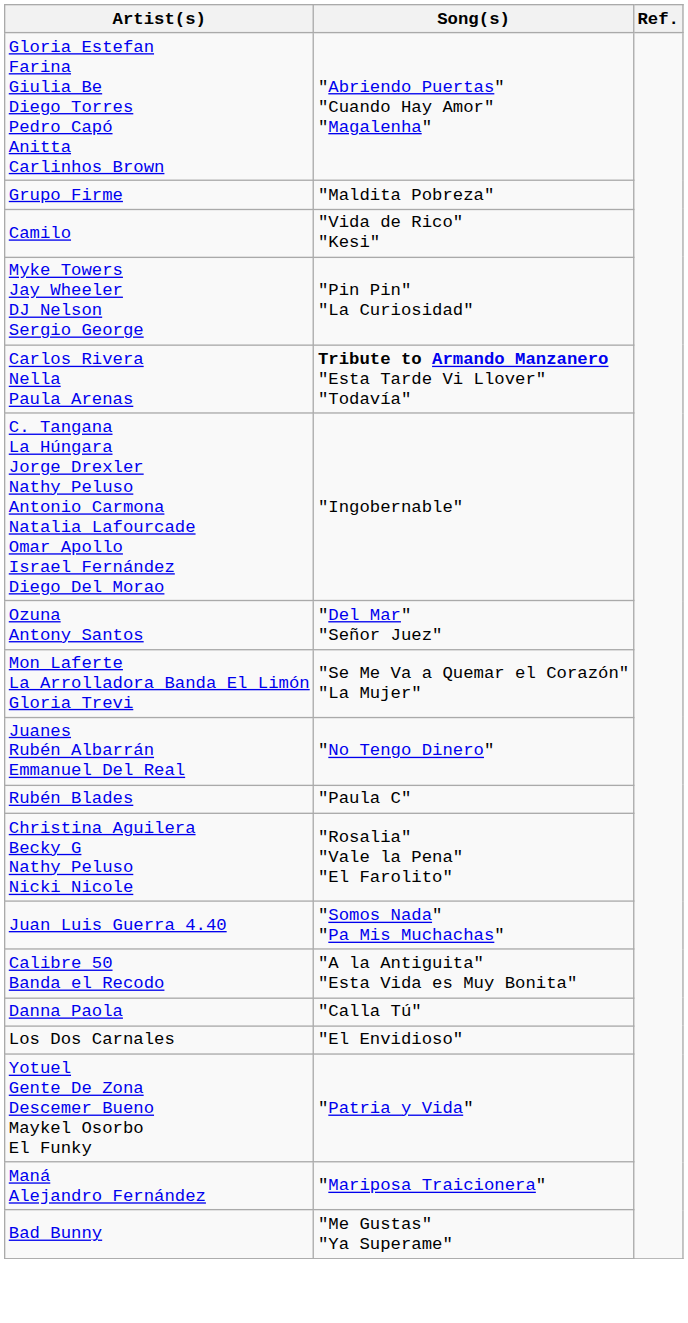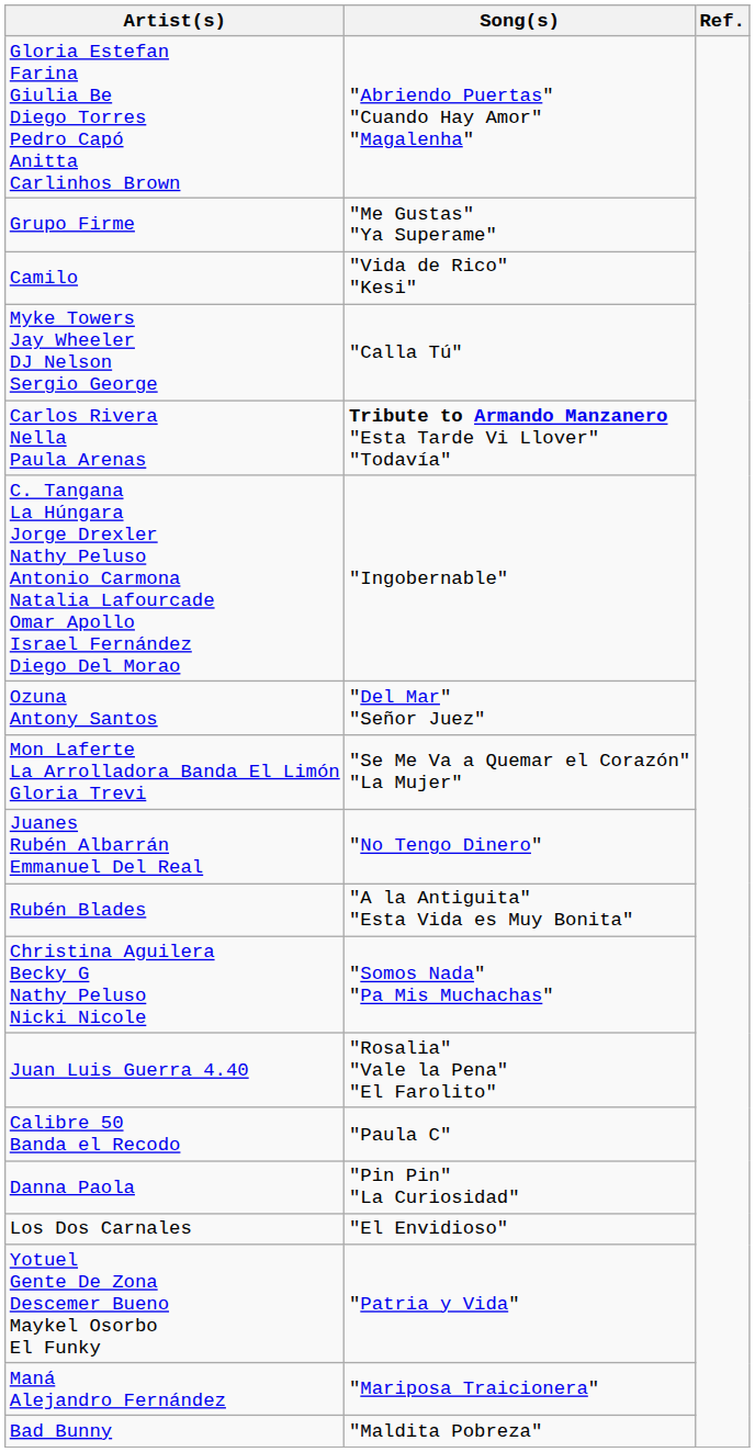 <table class="wikitable">
 <tr>
 <th>Artist(s)</th>
 <th>Song(s)</th>
 <th>Ref.</th>
 </tr>
 <tr>
 <td><a href='#'>Gloria Estefan</a><br><a href='#'>Farina</a><br><a href='#'>Giulia Be</a><br><a href='#'>Diego Torres</a><br><a href='#'>Pedro Capó</a><br><a href='#'>Anitta</a><br><a href='#'>Carlinhos Brown</a></td>
 <td>"<a href='#'>Abriendo Puertas</a>"<br>"Cuando Hay Amor"<br>"<a href='#'>Magalenha</a>"</td>
 <td rowspan="20"></td>
 </tr>
 <tr>
 <td><a href='#'>Grupo Firme</a></td>
-<td>"Maldita Pobreza"</td>
+<td>"Me Gustas"<br>"Ya Superame"</td>
 </tr>
 <tr>
 <td><a href='#'>Camilo</a></td>
 <td>"Vida de Rico"<br>"Kesi"</td>
 </tr>
 <tr>
 <td><a href='#'>Myke Towers</a><br><a href='#'>Jay Wheeler</a><br><a href='#'>DJ Nelson</a><br><a href='#'>Sergio George</a></td>
-<td>"Pin Pin"<br>"La Curiosidad"</td>
+<td>"Calla Tú"</td>
 </tr>
 <tr>
 <td><a href='#'>Carlos Rivera</a><br><a href='#'>Nella</a><br><a href='#'>Paula Arenas</a></td>
 <td><strong>Tribute to <a href='#'>Armando Manzanero</a></strong><br>"Esta Tarde Vi Llover"<br>"Todavía"</td>
 </tr>
 <tr>
 <td><a href='#'>C. Tangana</a><br><a href='#'>La Húngara</a><br><a href='#'>Jorge Drexler</a><br><a href='#'>Nathy Peluso</a><br><a href='#'>Antonio Carmona</a><br><a href='#'>Natalia Lafourcade</a><br><a href='#'>Omar Apollo</a><br><a href='#'>Israel Fernández</a><br><a href='#'>Diego Del Morao</a></td>
 <td>"Ingobernable"</td>
 </tr>
 <tr>
 <td><a href='#'>Ozuna</a><br><a href='#'>Antony Santos</a></td>
 <td>"<a href='#'>Del Mar</a>"<br>"Señor Juez"</td>
 </tr>
 <tr>
 <td><a href='#'>Mon Laferte</a><br><a href='#'>La Arrolladora Banda El Limón</a><br><a href='#'>Gloria Trevi</a></td>
 <td>"Se Me Va a Quemar el Corazón"<br>"La Mujer"</td>
 </tr>
 <tr>
 <td><a href='#'>Juanes</a><br><a href='#'>Rubén Albarrán</a><br><a href='#'>Emmanuel Del Real</a></td>
 <td>"<a href='#'>No Tengo Dinero</a>"</td>
 </tr>
 <tr>
 <td><a href='#'>Rubén Blades</a></td>
+<td>"A la Antiguita"<br>"Esta Vida es Muy Bonita"</td>
+</tr>
+<tr>
+<td><a href='#'>Christina Aguilera</a><br><a href='#'>Becky G</a><br><a href='#'>Nathy Peluso</a><br><a href='#'>Nicki Nicole</a></td>
+<td>"<a href='#'>Somos Nada</a>"<br>"<a href='#'>Pa Mis Muchachas</a>"</td>
+</tr>
+<tr>
+<td><a href='#'>Juan Luis Guerra 4.40</a></td>
+<td>"Rosalia"<br>"Vale la Pena"<br>"El Farolito"</td>
+</tr>
+<tr>
+<td><a href='#'>Calibre 50</a><br><a href='#'>Banda el Recodo</a></td>
 <td>"Paula C"</td>
 </tr>
 <tr>
-<td><a href='#'>Christina Aguilera</a><br><a href='#'>Becky G</a><br><a href='#'>Nathy Peluso</a><br><a href='#'>Nicki Nicole</a></td>
-<td>"Rosalia"<br>"Vale la Pena"<br>"El Farolito"</td>
-</tr>
-<tr>
-<td><a href='#'>Juan Luis Guerra 4.40</a></td>
-<td>"<a href='#'>Somos Nada</a>"<br>"<a href='#'>Pa Mis Muchachas</a>"</td>
-</tr>
-<tr>
-<td><a href='#'>Calibre 50</a><br><a href='#'>Banda el Recodo</a></td>
-<td>"A la Antiguita"<br>"Esta Vida es Muy Bonita"</td>
-</tr>
-<tr>
 <td><a href='#'>Danna Paola</a></td>
-<td>"Calla Tú"</td>
+<td>"Pin Pin"<br>"La Curiosidad"</td>
 </tr>
 <tr>
 <td>Los Dos Carnales</td>
 <td>"El Envidioso"</td>
 </tr>
 <tr>
 <td><a href='#'>Yotuel</a><br><a href='#'>Gente De Zona</a><br><a href='#'>Descemer Bueno</a><br>Maykel Osorbo<br>El Funky</td>
 <td>"<a href='#'>Patria y Vida</a>"</td>
 </tr>
 <tr>
 <td><a href='#'>Maná</a><br><a href='#'>Alejandro Fernández</a></td>
 <td>"<a href='#'>Mariposa Traicionera</a>"</td>
 </tr>
 <tr>
 <td><a href='#'>Bad Bunny</a></td>
-<td>"Me Gustas"<br>"Ya Superame"</td>
+<td>"Maldita Pobreza"</td>
 </tr>
 <tr>
 </tr>
 </table>
